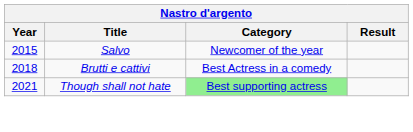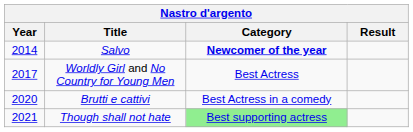 <table width="90%" class="wikitable">
 <tr>
 <th colspan="4" align="center"><a href='#'>Nastro d'argento</a></th>
 </tr>
 <tr>
 <th width="10%">Year</th>
 <th width="35%">Title</th>
 <th width="40%">Category</th>
 <th width="15%">Result</th>
 </tr>
 <tr>
-<td align="center"><a href='#'>2015</a></td>
+<td align="center"><a href='#'>2014</a></td>
 <td align="center"><em><a href='#'>Salvo</a></em></td>
-<td align="center"><a href='#'>Newcomer of the year</a></td>
+<td align="center"><strong><a href='#'>Newcomer of the year</a></strong></td>
 <td></td>
 </tr>
 <tr>
-<td align="center"><a href='#'>2018</a></td>
+<td align="center"><a href='#'>2017</a></td>
+<td align="center"><em><a href='#'>Worldly Girl</a></em> and <em><a href='#'>No Country for Young Men</a></em></td>
+<td align="center"><a href='#'>Best Actress</a></td>
+<td></td>
+</tr>
+<tr>
+<td align="center"><a href='#'>2020</a></td>
 <td align="center"><em><a href='#'>Brutti e cattivi</a></em></td>
 <td align="center"><a href='#'>Best Actress in a comedy</a></td>
 <td></td>
 </tr>
 <tr>
 <td align="center"><a href='#'>2021</a></td>
 <td align="center"><em><a href='#'>Though shall not hate</a></em></td>
 <td align="center" style="background: lightgreen;"><a href='#'>Best supporting actress</a></td>
 <td></td>
 </tr>
 </table>
